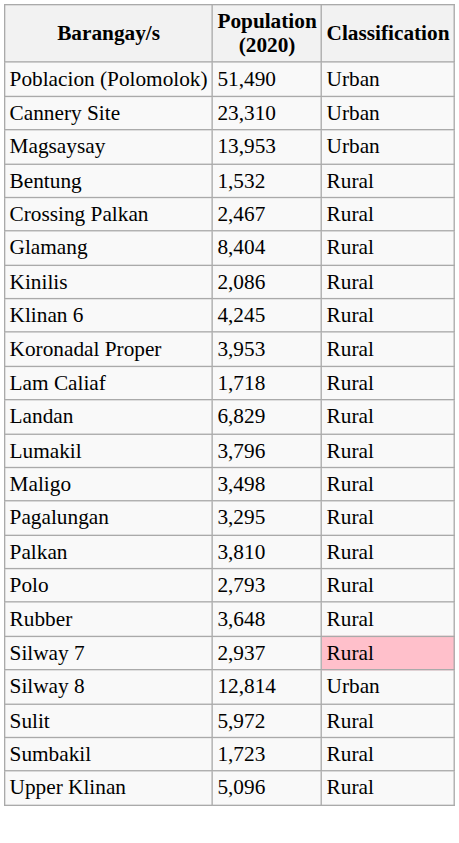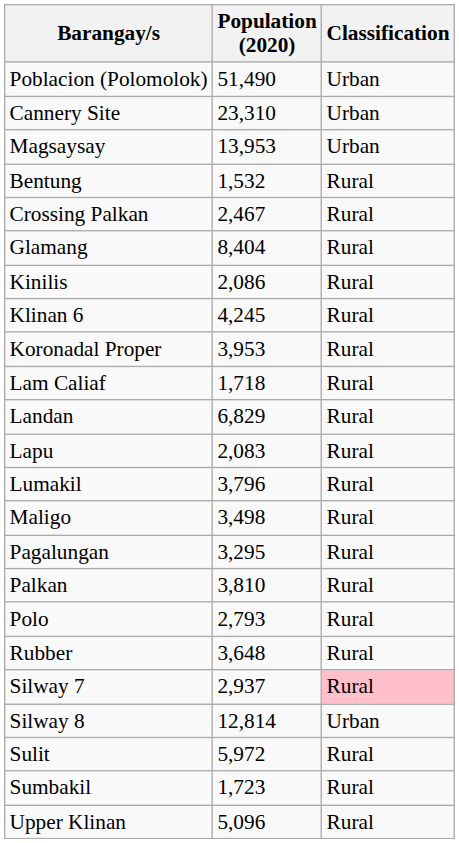 <table class="wikitable sortable">
 <tr>
 <th>Barangay/s</th>
 <th>Population<br>(2020)</th>
 <th>Classification</th>
 </tr>
 <tr>
 <td>Poblacion (Polomolok)</td>
 <td>51,490</td>
 <td>Urban</td>
 </tr>
 <tr>
 <td>Cannery Site</td>
 <td>23,310</td>
 <td>Urban</td>
 </tr>
 <tr>
 <td>Magsaysay</td>
 <td>13,953</td>
 <td>Urban</td>
 </tr>
 <tr>
 <td>Bentung</td>
 <td>1,532</td>
 <td>Rural</td>
 </tr>
 <tr>
 <td>Crossing Palkan</td>
 <td>2,467</td>
 <td>Rural</td>
 </tr>
 <tr>
 <td>Glamang</td>
 <td>8,404</td>
 <td>Rural</td>
 </tr>
 <tr>
 <td>Kinilis</td>
 <td>2,086</td>
 <td>Rural</td>
 </tr>
 <tr>
 <td>Klinan 6</td>
 <td>4,245</td>
 <td>Rural</td>
 </tr>
 <tr>
 <td>Koronadal Proper</td>
 <td>3,953</td>
 <td>Rural</td>
 </tr>
 <tr>
 <td>Lam Caliaf</td>
 <td>1,718</td>
 <td>Rural</td>
 </tr>
 <tr>
 <td>Landan</td>
 <td>6,829</td>
 <td>Rural</td>
 </tr>
 <tr>
+<td>Lapu</td>
+<td>2,083</td>
+<td>Rural</td>
+</tr>
+<tr>
 <td>Lumakil</td>
 <td>3,796</td>
 <td>Rural</td>
 </tr>
 <tr>
 <td>Maligo</td>
 <td>3,498</td>
 <td>Rural</td>
 </tr>
 <tr>
 <td>Pagalungan</td>
 <td>3,295</td>
 <td>Rural</td>
 </tr>
 <tr>
 <td>Palkan</td>
 <td>3,810</td>
 <td>Rural</td>
 </tr>
 <tr>
 <td>Polo</td>
 <td>2,793</td>
 <td>Rural</td>
 </tr>
 <tr>
 <td>Rubber</td>
 <td>3,648</td>
 <td>Rural</td>
 </tr>
 <tr>
 <td>Silway 7</td>
 <td>2,937</td>
 <td style="background: pink;">Rural</td>
 </tr>
 <tr>
 <td>Silway 8</td>
 <td>12,814</td>
 <td>Urban</td>
 </tr>
 <tr>
 <td>Sulit</td>
 <td>5,972</td>
 <td>Rural</td>
 </tr>
 <tr>
 <td>Sumbakil</td>
 <td>1,723</td>
 <td>Rural</td>
 </tr>
 <tr>
 <td>Upper Klinan</td>
 <td>5,096</td>
 <td>Rural</td>
 </tr>
 </table>
